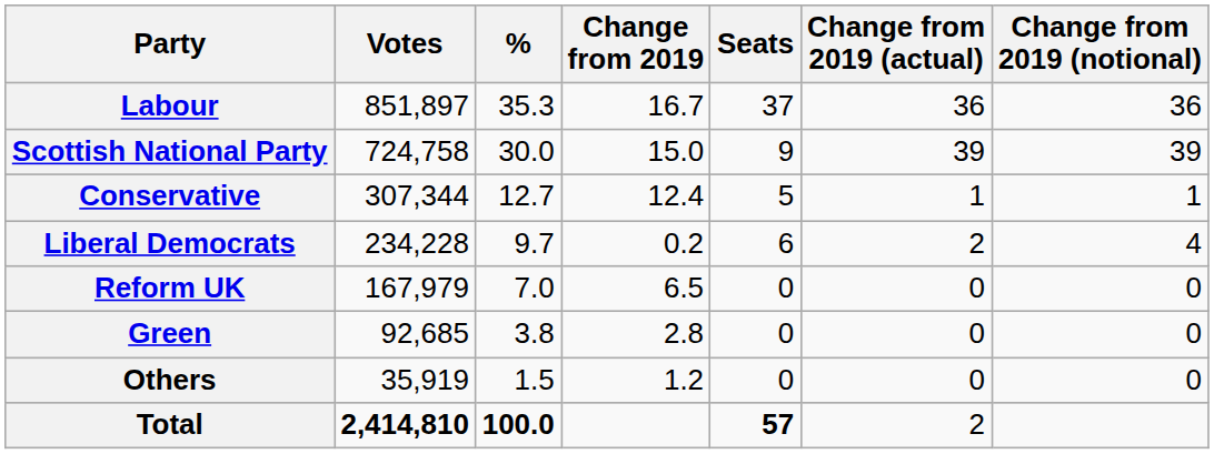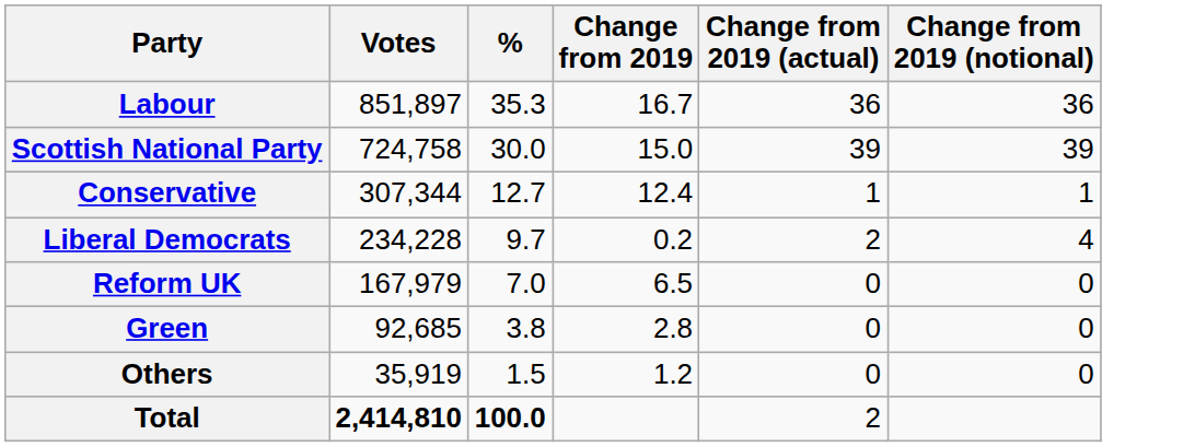 <table class="wikitable plainrowheaders" style="text-align:right">
 <tr>
 <th scope="col">Party</th>
 <th scope="col">Votes</th>
 <th scope="col">%</th>
 <th scope="col">Change<br>from 2019</th>
-<th scope="col">Seats</th>
 <th>Change from<br>2019 (actual)</th>
 <th scope="col">Change from<br>2019 (notional)</th>
 </tr>
 <tr>
 <th scope="row"><a href='#'>Labour</a></th>
 <td>851,897</td>
 <td>35.3</td>
 <td> 16.7</td>
-<td>37</td>
 <td> 36</td>
 <td> 36</td>
 </tr>
 <tr>
 <th scope="row"><a href='#'>Scottish National Party</a></th>
 <td>724,758</td>
 <td>30.0</td>
 <td> 15.0</td>
-<td>9</td>
 <td> 39</td>
 <td> 39</td>
 </tr>
 <tr>
 <th scope="row"><a href='#'>Conservative</a></th>
 <td>307,344</td>
 <td>12.7</td>
 <td> 12.4</td>
-<td>5</td>
 <td> 1</td>
 <td> 1</td>
 </tr>
 <tr>
 <th scope="row"><a href='#'>Liberal Democrats</a></th>
 <td>234,228</td>
 <td>9.7</td>
 <td> 0.2</td>
-<td>6</td>
 <td> 2</td>
 <td> 4</td>
 </tr>
 <tr>
 <th scope="row"><a href='#'>Reform UK</a></th>
 <td>167,979</td>
 <td>7.0</td>
 <td> 6.5</td>
-<td>0</td>
 <td> 0</td>
 <td> 0</td>
 </tr>
 <tr>
 <th scope="row"><a href='#'>Green</a></th>
 <td>92,685</td>
 <td>3.8</td>
 <td> 2.8</td>
-<td>0</td>
 <td> 0</td>
 <td> 0</td>
 </tr>
 <tr>
 <th scope="row">Others</th>
 <td>35,919</td>
 <td>1.5</td>
 <td> 1.2</td>
-<td>0</td>
 <td> 0</td>
 <td> 0</td>
 </tr>
 <tr>
 <th scope="row"><strong>Total</strong></th>
 <td><strong>2,414,810</strong></td>
 <td><strong>100.0</strong></td>
 <td></td>
-<td><strong>57</strong></td>
 <td> 2</td>
 <td></td>
 </tr>
 </table>
